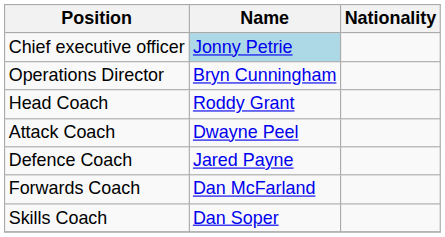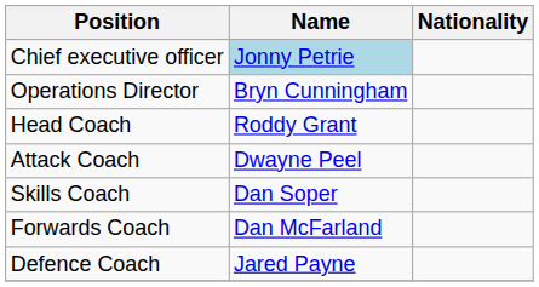 <table class="wikitable">
 <tr>
 <th>Position</th>
 <th>Name</th>
 <th>Nationality</th>
 </tr>
 <tr>
 <td>Chief executive officer</td>
 <td style="background: lightblue;"><a href='#'>Jonny Petrie</a></td>
 <td></td>
 </tr>
 <tr>
 <td>Operations Director</td>
 <td><a href='#'>Bryn Cunningham</a></td>
 <td></td>
 </tr>
 <tr>
 <td>Head Coach</td>
 <td><a href='#'>Roddy Grant</a></td>
 <td></td>
 </tr>
 <tr>
 <td>Attack Coach</td>
 <td><a href='#'>Dwayne Peel</a></td>
 <td></td>
 </tr>
 <tr>
-<td>Defence Coach</td>
-<td><a href='#'>Jared Payne</a></td>
+<td>Skills Coach</td>
+<td><a href='#'>Dan Soper</a></td>
 <td></td>
 </tr>
 <tr>
 <td>Forwards Coach</td>
 <td><a href='#'>Dan McFarland</a></td>
 <td></td>
 </tr>
 <tr>
-<td>Skills Coach</td>
-<td><a href='#'>Dan Soper</a></td>
+<td>Defence Coach</td>
+<td><a href='#'>Jared Payne</a></td>
 <td></td>
 </tr>
 <tr>
 </tr>
 </table>
